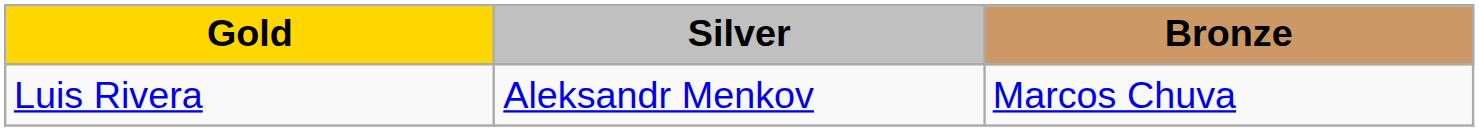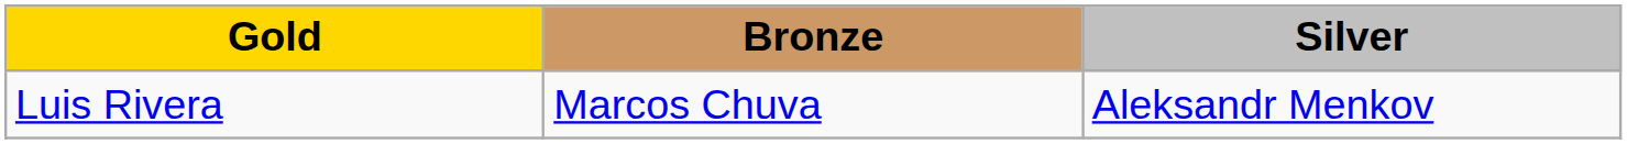 <table class="wikitable" style="text-align:left">
 <tr align="center">
 <td width=200 bgcolor=gold><strong>Gold</strong></td>
+<td width=200 bgcolor=CC9966><strong>Bronze</strong></td>
 <td width=200 bgcolor=silver><strong>Silver</strong></td>
-<td width=200 bgcolor=CC9966><strong>Bronze</strong></td>
 </tr>
 <tr>
 <td><a href='#'>Luis Rivera</a><br><em></em></td>
+<td><a href='#'>Marcos Chuva</a><br><em></em></td>
 <td><a href='#'>Aleksandr Menkov</a><br><em></em></td>
-<td><a href='#'>Marcos Chuva</a><br><em></em></td>
 </tr>
 </table>
